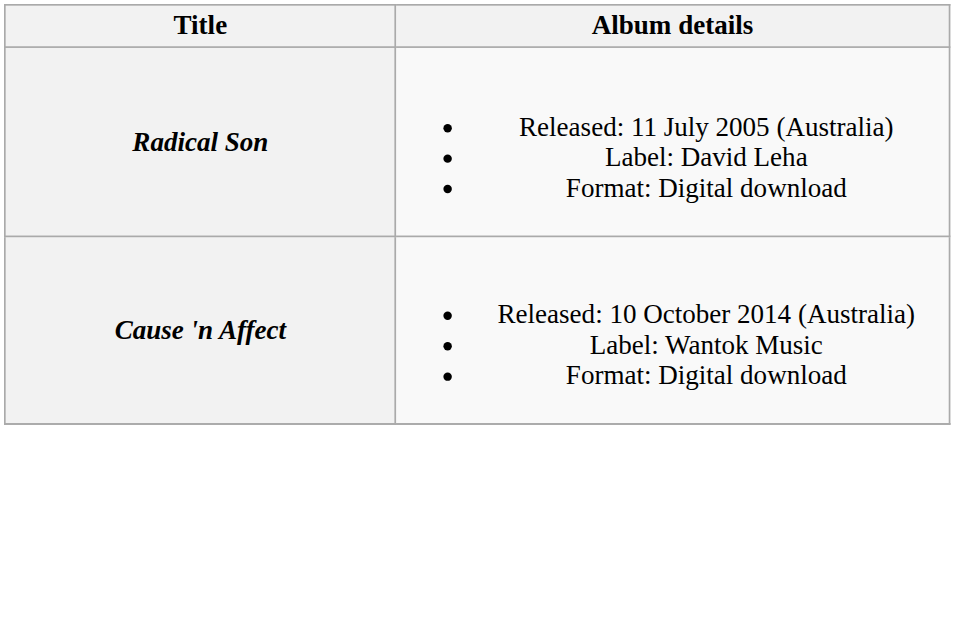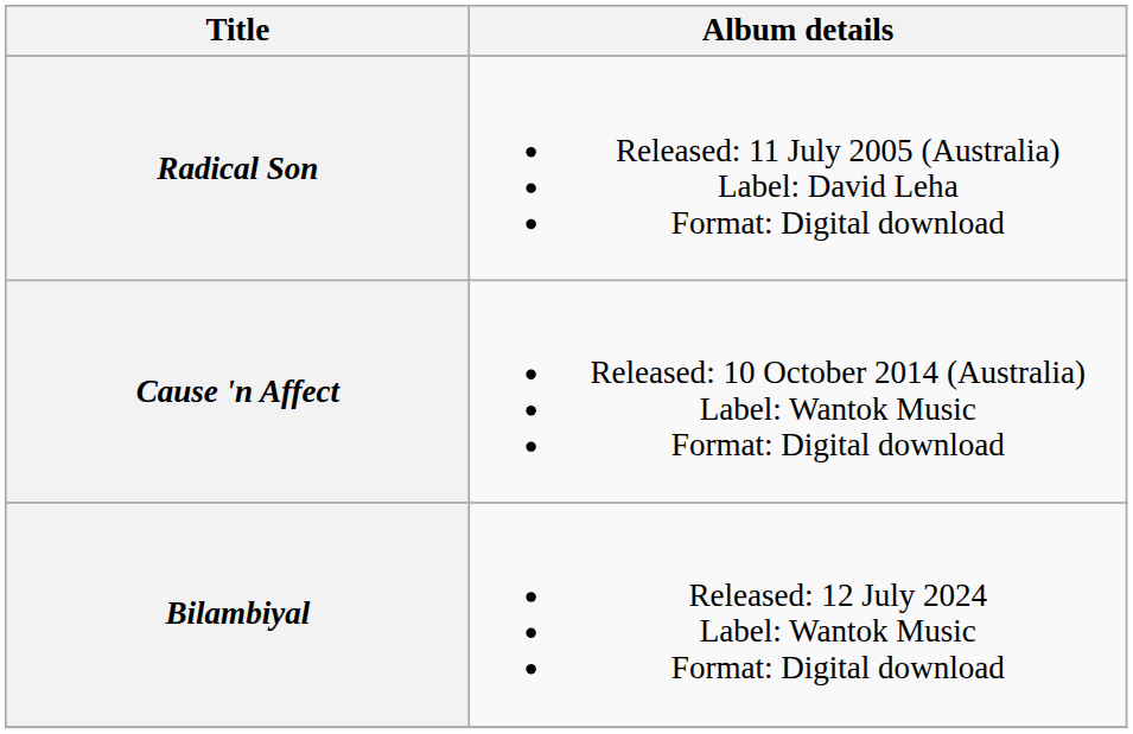 <table class="wikitable plainrowheaders" style="text-align:center;">
 <tr>
 <th scope="col" style="width:14em;">Title</th>
 <th scope="col" style="width:20em;">Album details</th>
 </tr>
 <tr>
 <th scope="row"><em>Radical Son</em></th>
 <td><br><ul><li>Released: 11 July 2005 <span>(Australia)</span></li><li>Label: David Leha</li><li>Format: Digital download</li></ul></td>
 </tr>
 <tr>
 <th scope="row"><em>Cause 'n Affect</em></th>
 <td><br><ul><li>Released: 10 October 2014 <span>(Australia)</span></li><li>Label: Wantok Music</li><li>Format: Digital download</li></ul></td>
 </tr>
 <tr>
+<th scope="row"><em>Bilambiyal</em></th>
+<td><br><ul><li>Released: 12 July 2024</li><li>Label: Wantok Music</li><li>Format: Digital download</li></ul></td>
+</tr>
+<tr>
 </tr>
 </table>
